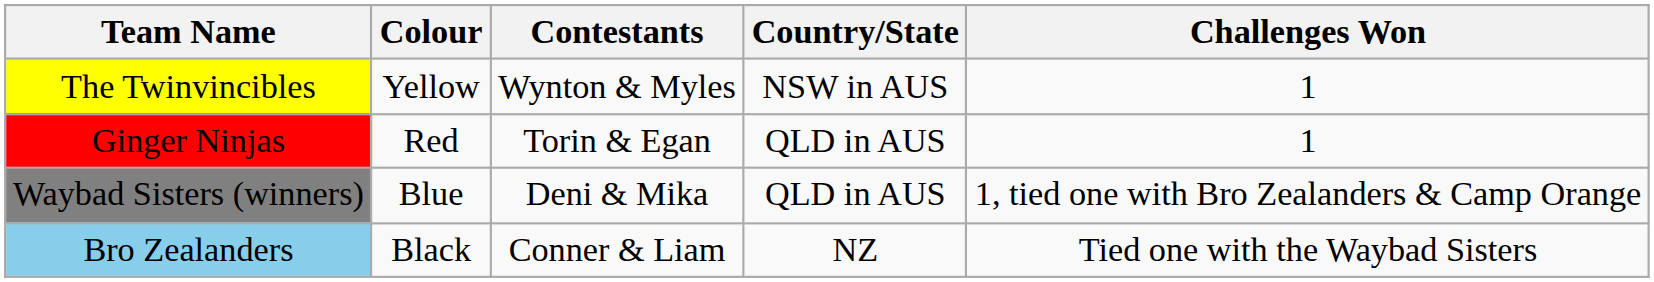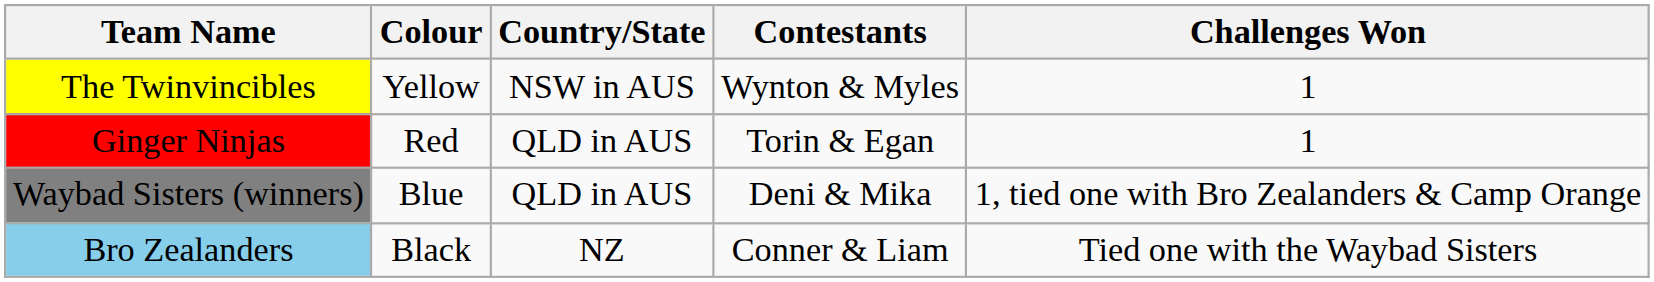 <table class="wikitable" style="text-align:center">
 <tr valign="top">
 <th>Team Name</th>
 <th>Colour</th>
+<th>Country/State</th>
 <th>Contestants</th>
-<th>Country/State</th>
 <th>Challenges Won</th>
 </tr>
 <tr>
 <td bgcolor="yellow">The Twinvincibles</td>
 <td>Yellow</td>
+<td>NSW in AUS</td>
 <td>Wynton & Myles</td>
-<td>NSW in AUS</td>
 <td>1</td>
 </tr>
 <tr>
 <td bgcolor="red">Ginger Ninjas</td>
 <td>Red</td>
+<td>QLD in AUS</td>
 <td>Torin & Egan</td>
-<td>QLD in AUS</td>
 <td>1</td>
 </tr>
 <tr>
 <td bgcolor="gray">Waybad Sisters (winners)</td>
 <td>Blue</td>
+<td>QLD in AUS</td>
 <td>Deni & Mika</td>
-<td>QLD in AUS</td>
 <td>1, tied one with Bro Zealanders & Camp Orange</td>
 </tr>
 <tr>
 <td bgcolor="skyblue">Bro Zealanders</td>
 <td>Black</td>
+<td>NZ</td>
 <td>Conner & Liam</td>
-<td>NZ</td>
 <td>Tied one with the Waybad Sisters</td>
 </tr>
 </table>
